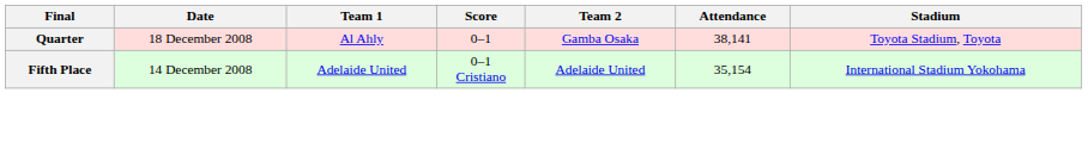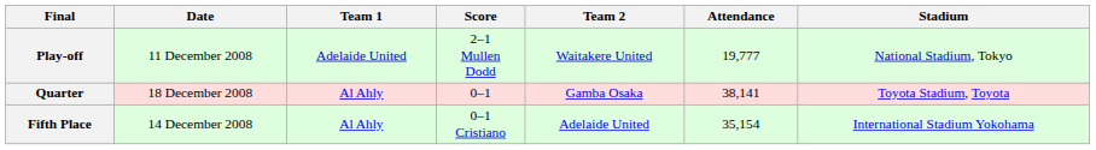 <table class="wikitable" style="font-size:90%;width:90%; text-align:center;">
 <tr>
 <th>Final</th>
 <th>Date</th>
 <th>Team 1</th>
 <th>Score</th>
 <th>Team 2</th>
 <th>Attendance</th>
 <th>Stadium</th>
+</tr>
+<tr bgcolor="#ddffdd">
+<th>Play-off</th>
+<td>11 December 2008</td>
+<td><a href='#'>Adelaide United</a></td>
+<td>2–1<br><a href='#'>Mullen</a> <br><a href='#'>Dodd</a> </td>
+<td><a href='#'>Waitakere United</a></td>
+<td>19,777</td>
+<td><a href='#'>National Stadium</a>, Tokyo</td>
 </tr>
 <tr bgcolor="#ffdddd">
 <th>Quarter</th>
 <td>18 December 2008</td>
 <td><a href='#'>Al Ahly</a></td>
 <td>0–1</td>
 <td><a href='#'>Gamba Osaka</a></td>
 <td>38,141</td>
 <td><a href='#'>Toyota Stadium</a>, <a href='#'>Toyota</a></td>
 </tr>
 <tr bgcolor="#ddffdd">
 <th>Fifth Place</th>
 <td>14 December 2008</td>
-<td><a href='#'>Adelaide United</a></td>
+<td><a href='#'>Al Ahly</a></td>
 <td>0–1<br><a href='#'>Cristiano</a> </td>
 <td><a href='#'>Adelaide United</a></td>
 <td>35,154</td>
 <td><a href='#'>International Stadium Yokohama</a></td>
 </tr>
 </table>
